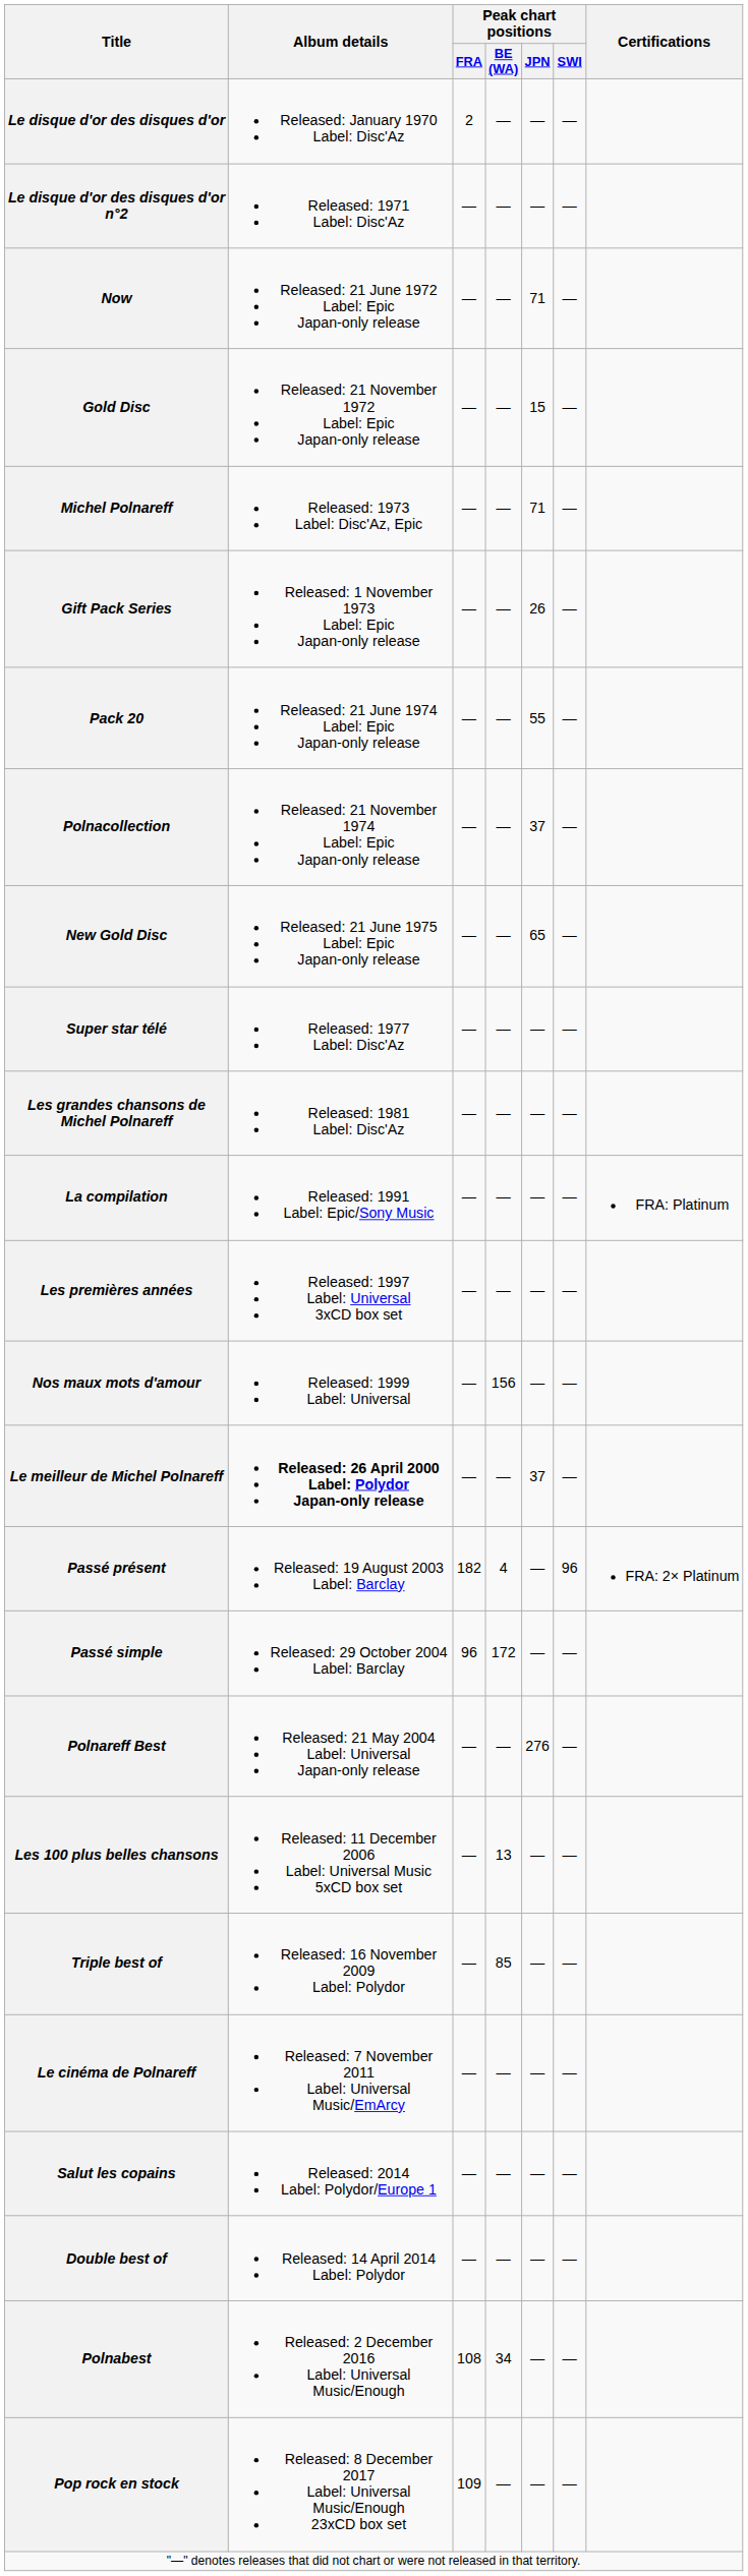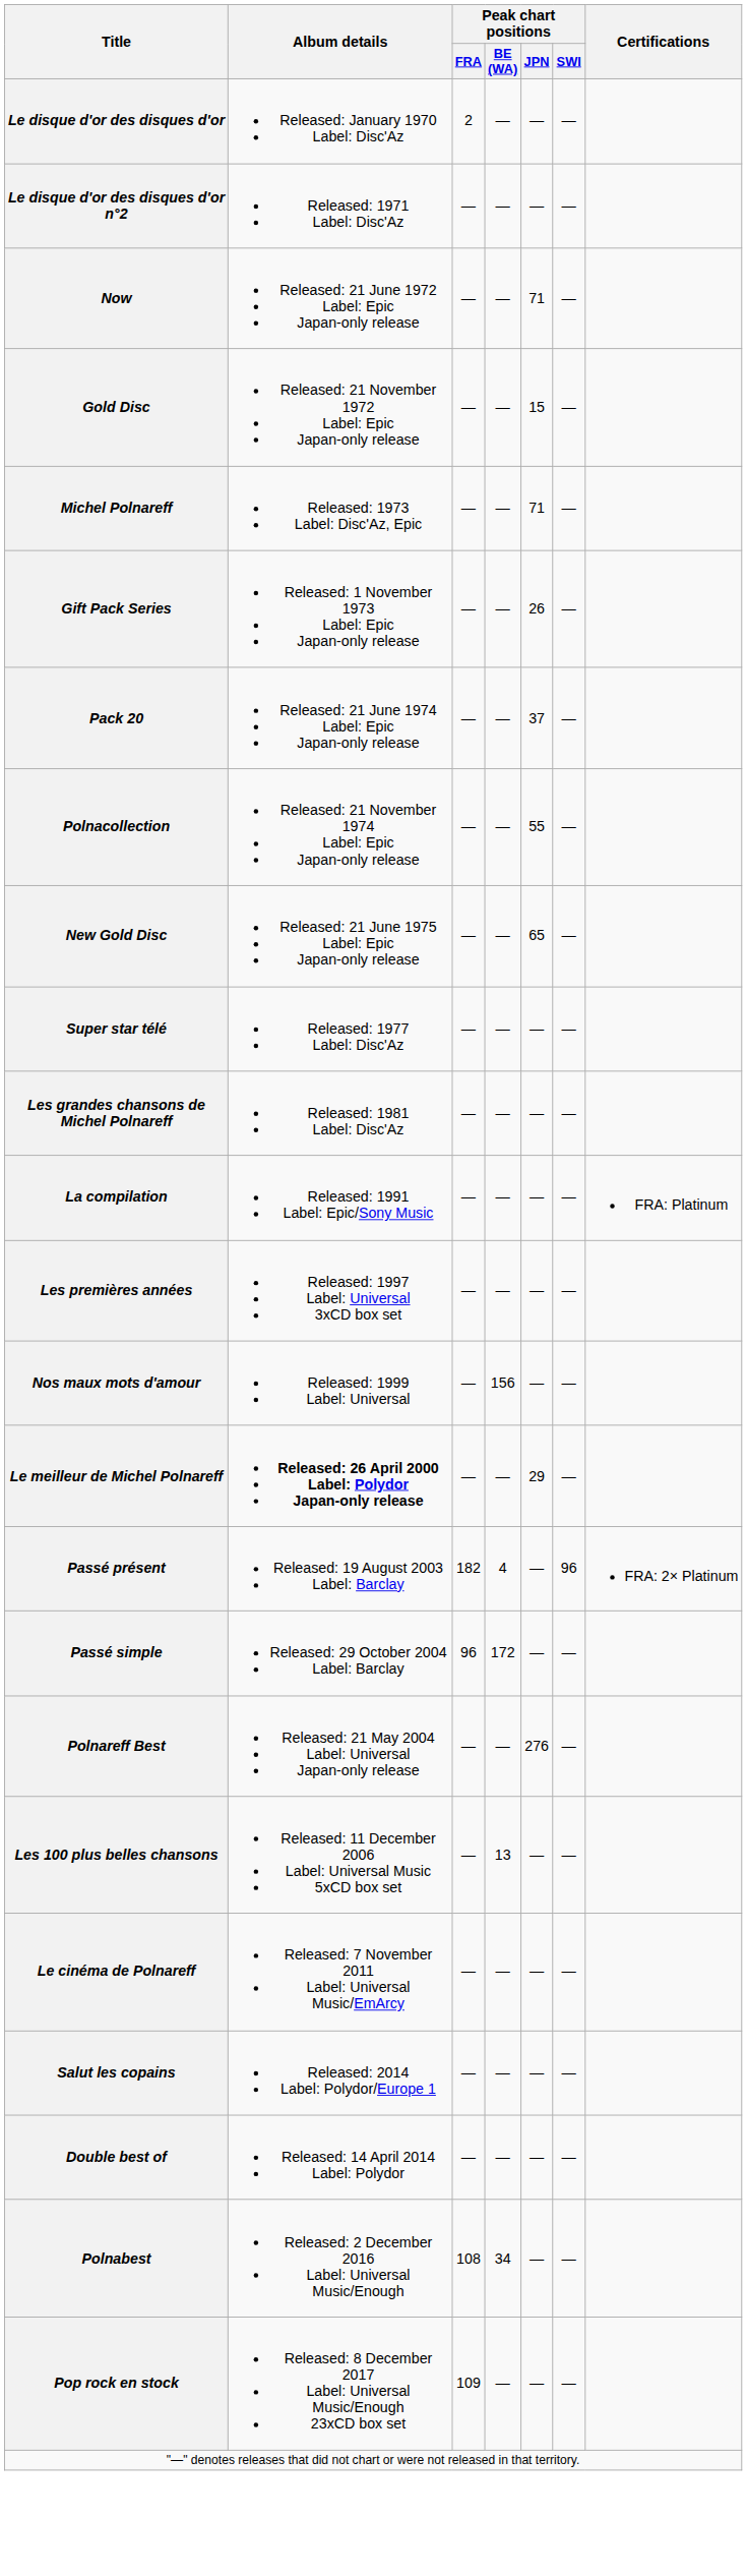 <table class="wikitable plainrowheaders" style="text-align:center;">
 <tr>
 <th rowspan="2" scope="col" style="width:15em;">Title</th>
 <th rowspan="2" scope="col" style="width:15em;">Album details</th>
 <th colspan="4">Peak chart positions</th>
 <th rowspan="2">Certifications</th>
 </tr>
 <tr>
 <th scope="col" style="width:2em;font-size:90%;"><a href='#'>FRA</a><br></th>
 <th scope="col" style="width:2em;font-size:90%;"><a href='#'>BE (WA)</a><br></th>
 <th scope="col" style="width:2em;font-size:90%;"><a href='#'>JPN</a><br></th>
 <th scope="col" style="width:2em;font-size:90%;"><a href='#'>SWI</a><br></th>
 </tr>
 <tr>
 <th scope="row"><em>Le disque d'or des disques d'or</em></th>
 <td><br><ul><li>Released: January 1970</li><li>Label: Disc'Az</li></ul></td>
 <td>2</td>
 <td>—</td>
 <td>—</td>
 <td>—</td>
 <td></td>
 </tr>
 <tr>
 <th scope="row"><em>Le disque d'or des disques d'or n°2</em></th>
 <td><br><ul><li>Released: 1971</li><li>Label: Disc'Az</li></ul></td>
 <td>—</td>
 <td>—</td>
 <td>—</td>
 <td>—</td>
 <td></td>
 </tr>
 <tr>
 <th scope="row"><em>Now</em></th>
 <td><br><ul><li>Released: 21 June 1972</li><li>Label: Epic</li><li>Japan-only release</li></ul></td>
 <td>—</td>
 <td>—</td>
 <td>71</td>
 <td>—</td>
 <td></td>
 </tr>
 <tr>
 <th scope="row"><em>Gold Disc</em></th>
 <td><br><ul><li>Released: 21 November 1972</li><li>Label: Epic</li><li>Japan-only release</li></ul></td>
 <td>—</td>
 <td>—</td>
 <td>15</td>
 <td>—</td>
 <td></td>
 </tr>
 <tr>
 <th scope="row"><em>Michel Polnareff</em></th>
 <td><br><ul><li>Released: 1973</li><li>Label: Disc'Az, Epic</li></ul></td>
 <td>—</td>
 <td>—</td>
 <td>71</td>
 <td>—</td>
 <td></td>
 </tr>
 <tr>
 <th scope="row"><em>Gift Pack Series</em></th>
 <td><br><ul><li>Released: 1 November 1973</li><li>Label: Epic</li><li>Japan-only release</li></ul></td>
 <td>—</td>
 <td>—</td>
 <td>26</td>
 <td>—</td>
 <td></td>
 </tr>
 <tr>
 <th scope="row"><em>Pack 20</em></th>
 <td><br><ul><li>Released: 21 June 1974</li><li>Label: Epic</li><li>Japan-only release</li></ul></td>
 <td>—</td>
 <td>—</td>
-<td>55</td>
+<td>37</td>
 <td>—</td>
 <td></td>
 </tr>
 <tr>
 <th scope="row"><em>Polnacollection</em></th>
 <td><br><ul><li>Released: 21 November 1974</li><li>Label: Epic</li><li>Japan-only release</li></ul></td>
 <td>—</td>
 <td>—</td>
-<td>37</td>
+<td>55</td>
 <td>—</td>
 <td></td>
 </tr>
 <tr>
 <th scope="row"><em>New Gold Disc</em></th>
 <td><br><ul><li>Released: 21 June 1975</li><li>Label: Epic</li><li>Japan-only release</li></ul></td>
 <td>—</td>
 <td>—</td>
 <td>65</td>
 <td>—</td>
 <td></td>
 </tr>
 <tr>
 <th scope="row"><em>Super star télé</em></th>
 <td><br><ul><li>Released: 1977</li><li>Label: Disc'Az</li></ul></td>
 <td>—</td>
 <td>—</td>
 <td>—</td>
 <td>—</td>
 <td></td>
 </tr>
 <tr>
 <th scope="row"><em>Les grandes chansons de Michel Polnareff</em></th>
 <td><br><ul><li>Released: 1981</li><li>Label: Disc'Az</li></ul></td>
 <td>—</td>
 <td>—</td>
 <td>—</td>
 <td>—</td>
 <td></td>
 </tr>
 <tr>
 <th scope="row"><em>La compilation</em></th>
 <td><br><ul><li>Released: 1991</li><li>Label: Epic/<a href='#'>Sony Music</a></li></ul></td>
 <td>—</td>
 <td>—</td>
 <td>—</td>
 <td>—</td>
 <td><br><ul><li>FRA: Platinum</li></ul></td>
 </tr>
 <tr>
 <th scope="row"><em>Les premières années</em></th>
 <td><br><ul><li>Released: 1997</li><li>Label: <a href='#'>Universal</a></li><li>3xCD box set</li></ul></td>
 <td>—</td>
 <td>—</td>
 <td>—</td>
 <td>—</td>
 <td></td>
 </tr>
 <tr>
 <th scope="row"><em>Nos maux mots d'amour</em></th>
 <td><br><ul><li>Released: 1999</li><li>Label: Universal</li></ul></td>
 <td>—</td>
 <td>156</td>
 <td>—</td>
 <td>—</td>
 <td></td>
 </tr>
 <tr>
 <th scope="row"><em>Le meilleur de Michel Polnareff</em></th>
 <td><strong><br><ul><li>Released: 26 April 2000</li><li>Label: <a href='#'>Polydor</a></li><li>Japan-only release</li></ul></strong></td>
 <td>—</td>
 <td>—</td>
-<td>37</td>
+<td>29</td>
 <td>—</td>
 <td></td>
 </tr>
 <tr>
 <th scope="row"><em>Passé présent</em></th>
 <td><br><ul><li>Released: 19 August 2003</li><li>Label: <a href='#'>Barclay</a></li></ul></td>
 <td>182</td>
 <td>4</td>
 <td>—</td>
 <td>96</td>
 <td><br><ul><li>FRA: 2× Platinum</li></ul></td>
 </tr>
 <tr>
 <th scope="row"><em>Passé simple</em></th>
 <td><br><ul><li>Released: 29 October 2004</li><li>Label: Barclay</li></ul></td>
 <td>96</td>
 <td>172</td>
 <td>—</td>
 <td>—</td>
 <td></td>
 </tr>
 <tr>
 <th scope="row"><em>Polnareff Best</em></th>
 <td><br><ul><li>Released: 21 May 2004</li><li>Label: Universal</li><li>Japan-only release</li></ul></td>
 <td>—</td>
 <td>—</td>
 <td>276</td>
 <td>—</td>
 <td></td>
 </tr>
 <tr>
 <th scope="row"><em>Les 100 plus belles chansons</em></th>
 <td><br><ul><li>Released: 11 December 2006</li><li>Label: Universal Music</li><li>5xCD box set</li></ul></td>
 <td>—</td>
 <td>13</td>
-<td>—</td>
-<td>—</td>
-<td></td>
-</tr>
-<tr>
-<th scope="row"><em>Triple best of</em></th>
-<td><br><ul><li>Released: 16 November 2009</li><li>Label: Polydor</li></ul></td>
-<td>—</td>
-<td>85</td>
 <td>—</td>
 <td>—</td>
 <td></td>
 </tr>
 <tr>
 <th scope="row"><em>Le cinéma de Polnareff</em></th>
 <td><br><ul><li>Released: 7 November 2011</li><li>Label: Universal Music/<a href='#'>EmArcy</a></li></ul></td>
 <td>—</td>
 <td>—</td>
 <td>—</td>
 <td>—</td>
 <td></td>
 </tr>
 <tr>
 <th scope="row"><em>Salut les copains</em></th>
 <td><br><ul><li>Released: 2014</li><li>Label: Polydor/<a href='#'>Europe 1</a></li></ul></td>
 <td>—</td>
 <td>—</td>
 <td>—</td>
 <td>—</td>
 <td></td>
 </tr>
 <tr>
 <th scope="row"><em>Double best of</em></th>
 <td><br><ul><li>Released: 14 April 2014</li><li>Label: Polydor</li></ul></td>
 <td>—</td>
 <td>—</td>
 <td>—</td>
 <td>—</td>
 <td></td>
 </tr>
 <tr>
 <th scope="row"><em>Polnabest</em></th>
 <td><br><ul><li>Released: 2 December 2016</li><li>Label: Universal Music/Enough</li></ul></td>
 <td>108</td>
 <td>34</td>
 <td>—</td>
 <td>—</td>
 <td></td>
 </tr>
 <tr>
 <th scope="row"><em>Pop rock en stock</em></th>
 <td><br><ul><li>Released: 8 December 2017</li><li>Label: Universal Music/Enough</li><li>23xCD box set</li></ul></td>
 <td>109</td>
 <td>—</td>
 <td>—</td>
 <td>—</td>
 <td></td>
 </tr>
 <tr>
 <td colspan="7" style="font-size:85%">"—" denotes releases that did not chart or were not released in that territory.</td>
 </tr>
 </table>
